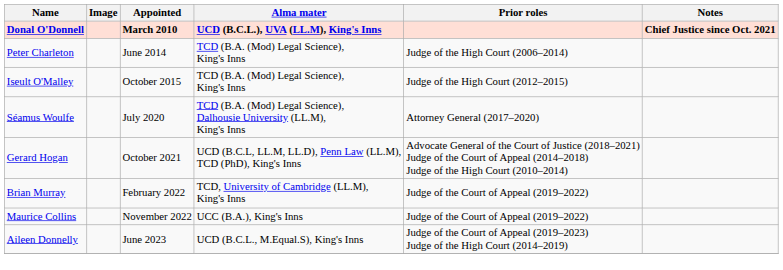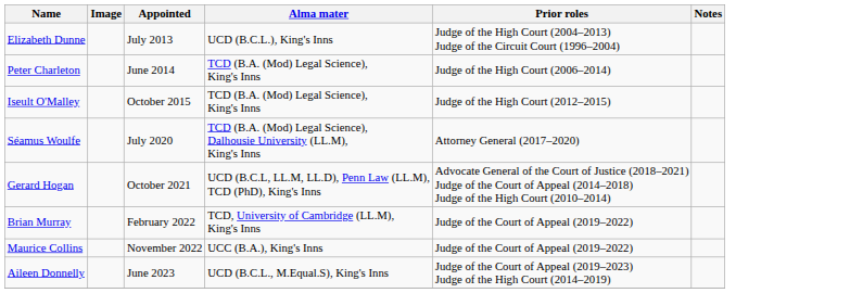 <table class ="wikitable">
 <tr>
 <th>Name</th>
 <th>Image</th>
 <th>Appointed</th>
 <th><a href='#'>Alma mater</a></th>
 <th>Prior roles</th>
 <th>Notes</th>
 </tr>
-<tr style="font-weight:bold; background:#FFDFD6;">
-<td><a href='#'>Donal O'Donnell</a></td>
+<tr>
+<td><a href='#'>Elizabeth Dunne</a></td>
 <td></td>
-<td>March 2010</td>
-<td><a href='#'>UCD</a> (B.C.L.), <a href='#'>UVA</a> (<a href='#'>LL.M</a>), <a href='#'>King's Inns</a></td>
+<td>July 2013</td>
+<td>UCD (B.C.L.), King's Inns</td>
+<td>Judge of the High Court (2004–2013)<br>Judge of the Circuit Court (1996–2004)</td>
 <td></td>
-<td>Chief Justice since Oct. 2021</td>
 </tr>
 <tr>
 <td><a href='#'>Peter Charleton</a></td>
 <td></td>
 <td>June 2014</td>
 <td><a href='#'>TCD</a> (B.A. (Mod) Legal Science),<br>King's Inns</td>
 <td>Judge of the High Court (2006–2014)</td>
 <td></td>
 </tr>
 <tr>
 <td><a href='#'>Iseult O'Malley</a></td>
 <td></td>
 <td>October 2015</td>
 <td>TCD (B.A. (Mod) Legal Science),<br>King's Inns</td>
 <td>Judge of the High Court (2012–2015)</td>
 <td></td>
 </tr>
 <tr>
 <td><a href='#'>Séamus Woulfe</a></td>
 <td></td>
 <td>July 2020</td>
 <td><a href='#'>TCD</a> (B.A. (Mod) Legal Science),<br><a href='#'>Dalhousie University</a> (LL.M),<br>King's Inns</td>
 <td>Attorney General (2017–2020)</td>
 <td></td>
 </tr>
 <tr>
 <td><a href='#'>Gerard Hogan</a></td>
 <td></td>
 <td>October 2021</td>
 <td>UCD (B.C.L, LL.M, LL.D), <a href='#'>Penn Law</a> (LL.M),<br>TCD (PhD), King's Inns</td>
 <td>Advocate General of the Court of Justice (2018–2021)<br>Judge of the Court of Appeal (2014–2018)<br>Judge of the High Court (2010–2014)</td>
 <td></td>
 </tr>
 <tr>
 <td><a href='#'>Brian Murray</a></td>
 <td></td>
 <td>February 2022</td>
 <td>TCD, <a href='#'>University of Cambridge</a> (LL.M),<br> King's Inns</td>
 <td>Judge of the Court of Appeal (2019–2022)</td>
 <td></td>
 </tr>
 <tr>
 <td><a href='#'>Maurice Collins</a></td>
 <td></td>
 <td>November 2022</td>
 <td>UCC (B.A.), King's Inns</td>
 <td>Judge of the Court of Appeal (2019–2022)</td>
 <td></td>
 </tr>
 <tr>
 <td><a href='#'>Aileen Donnelly</a></td>
 <td></td>
 <td>June 2023</td>
 <td>UCD (B.C.L., M.Equal.S), King's Inns</td>
 <td>Judge of the Court of Appeal (2019–2023)<br>Judge of the High Court (2014–2019)</td>
 <td></td>
 </tr>
 <tr>
 </tr>
 </table>
